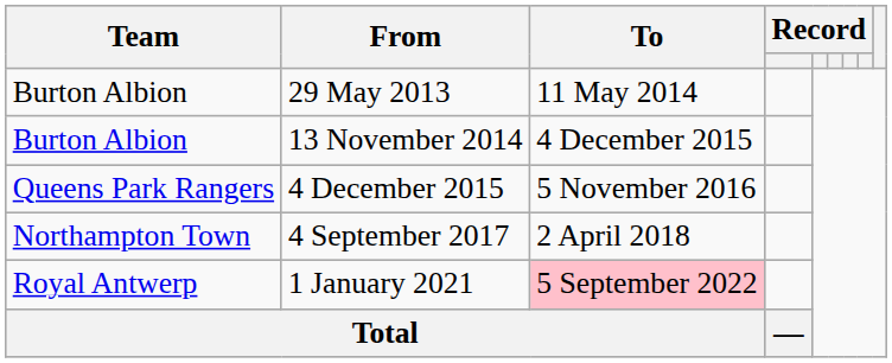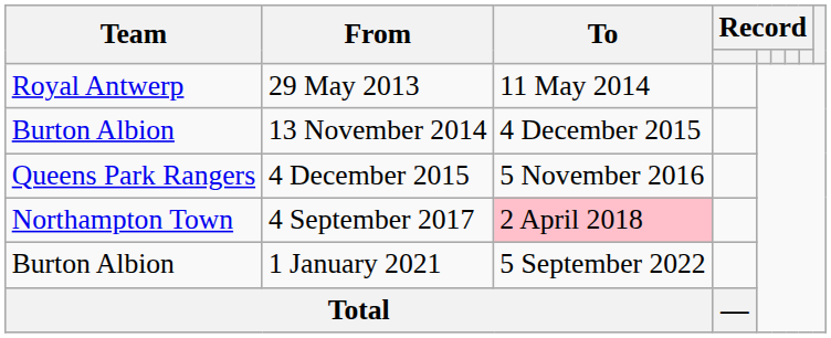 <table class=wikitable style="text-align: center">
 <tr>
 <th rowspan=2>Team</th>
 <th rowspan=2>From</th>
 <th rowspan=2>To</th>
 <th colspan=5>Record</th>
 <th rowspan=2></th>
 </tr>
 <tr>
 <th></th>
 <th></th>
 <th></th>
 <th></th>
 <th></th>
 </tr>
 <tr>
-<td align=left>Burton Albion</td>
+<td align=left><a href='#'>Royal Antwerp</a></td>
 <td align=left>29 May 2013</td>
 <td align=left>11 May 2014<br></td>
 <td></td>
 </tr>
 <tr>
 <td align=left><a href='#'>Burton Albion</a></td>
 <td align=left>13 November 2014</td>
 <td align=left>4 December 2015<br></td>
 <td></td>
 </tr>
 <tr>
 <td align=left><a href='#'>Queens Park Rangers</a></td>
 <td align=left>4 December 2015</td>
 <td align=left>5 November 2016<br></td>
 <td></td>
 </tr>
 <tr>
 <td align=left><a href='#'>Northampton Town</a></td>
 <td align=left>4 September 2017</td>
-<td align=left>2 April 2018<br></td>
+<td align=left style="background: pink;">2 April 2018<br></td>
 <td></td>
 </tr>
 <tr>
-<td align=left><a href='#'>Royal Antwerp</a></td>
+<td align=left>Burton Albion</td>
 <td align=left>1 January 2021</td>
-<td align=left style="background: pink;">5 September 2022<br></td>
+<td align=left>5 September 2022<br></td>
 <td></td>
 </tr>
 <tr>
 <th colspan=3>Total<br></th>
 <th>—</th>
 </tr>
 </table>
